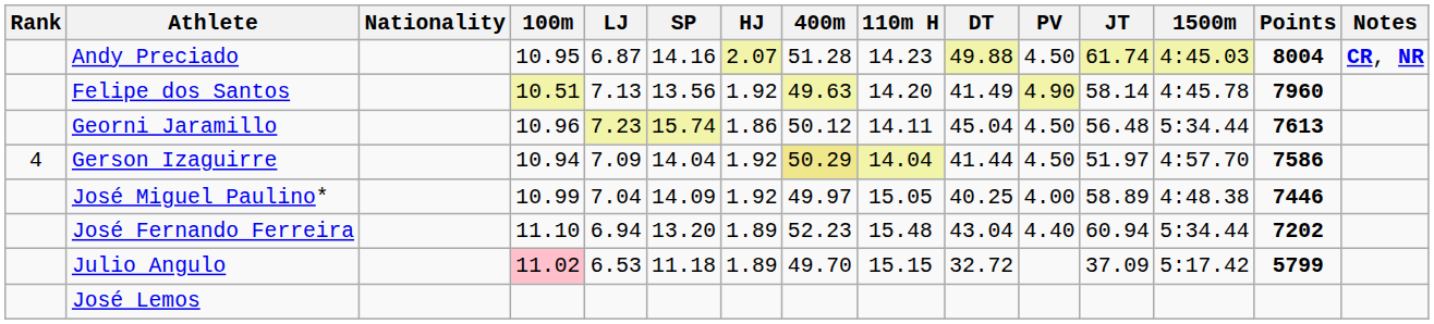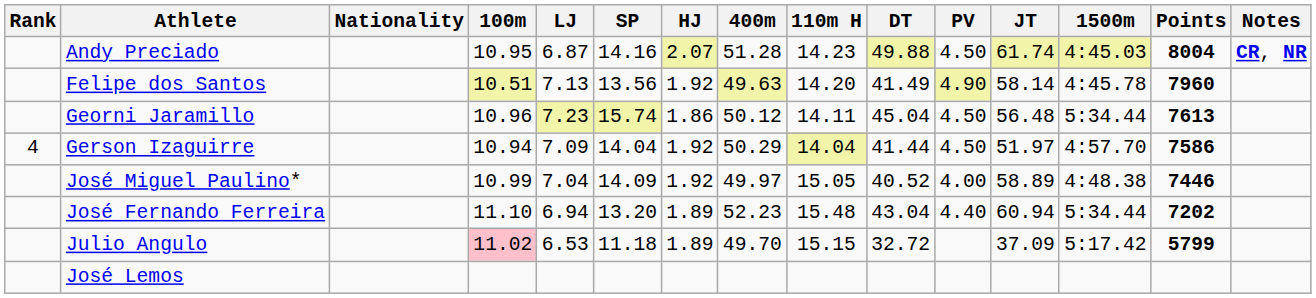 <table class="wikitable sortable" style=" text-align:center;">
 <tr>
 <th>Rank</th>
 <th>Athlete</th>
 <th>Nationality</th>
 <th>100m</th>
 <th>LJ</th>
 <th>SP</th>
 <th>HJ</th>
 <th>400m</th>
 <th>110m H</th>
 <th>DT</th>
 <th>PV</th>
 <th>JT</th>
 <th>1500m</th>
 <th>Points</th>
 <th>Notes</th>
 </tr>
 <tr>
 <td></td>
 <td align=left><a href='#'>Andy Preciado</a></td>
 <td align=left></td>
 <td>10.95</td>
 <td>6.87</td>
 <td>14.16</td>
 <td bgcolor=#F2F5A9>2.07</td>
 <td>51.28</td>
 <td>14.23</td>
 <td bgcolor=#F2F5A9>49.88</td>
 <td>4.50</td>
 <td bgcolor=#F2F5A9>61.74</td>
 <td bgcolor=#F2F5A9>4:45.03</td>
 <td><strong>8004</strong></td>
 <td><strong><a href='#'>CR</a></strong>, <strong><a href='#'>NR</a></strong></td>
 </tr>
 <tr>
 <td></td>
 <td align=left><a href='#'>Felipe dos Santos</a></td>
 <td align=left></td>
 <td bgcolor=#F2F5A9>10.51</td>
 <td>7.13</td>
 <td>13.56</td>
 <td>1.92</td>
 <td bgcolor=#F2F5A9>49.63</td>
 <td>14.20</td>
 <td>41.49</td>
 <td bgcolor=#F2F5A9>4.90</td>
 <td>58.14</td>
 <td>4:45.78</td>
 <td><strong>7960</strong></td>
 <td></td>
 </tr>
 <tr>
 <td></td>
 <td align=left><a href='#'>Georni Jaramillo</a></td>
 <td align=left></td>
 <td>10.96</td>
 <td bgcolor=#F2F5A9>7.23</td>
 <td bgcolor=#F2F5A9>15.74</td>
 <td>1.86</td>
 <td>50.12</td>
 <td>14.11</td>
 <td>45.04</td>
 <td>4.50</td>
 <td>56.48</td>
 <td>5:34.44</td>
 <td><strong>7613</strong></td>
 <td></td>
 </tr>
 <tr>
 <td>4</td>
 <td align=left><a href='#'>Gerson Izaguirre</a></td>
 <td align=left></td>
 <td>10.94</td>
 <td>7.09</td>
 <td>14.04</td>
 <td>1.92</td>
-<td style="background: khaki;">50.29</td>
+<td>50.29</td>
 <td bgcolor=#F2F5A9>14.04</td>
 <td>41.44</td>
 <td>4.50</td>
 <td>51.97</td>
 <td>4:57.70</td>
 <td><strong>7586</strong></td>
 <td></td>
 </tr>
 <tr>
 <td></td>
 <td align=left><a href='#'>José Miguel Paulino</a>*</td>
 <td align=left></td>
 <td>10.99</td>
 <td>7.04</td>
 <td>14.09</td>
 <td>1.92</td>
 <td>49.97</td>
 <td>15.05</td>
-<td>40.25</td>
+<td>40.52</td>
 <td>4.00</td>
 <td>58.89</td>
 <td>4:48.38</td>
 <td><strong>7446</strong></td>
 <td></td>
 </tr>
 <tr>
 <td></td>
 <td align=left><a href='#'>José Fernando Ferreira</a></td>
 <td align=left></td>
 <td>11.10</td>
 <td>6.94</td>
 <td>13.20</td>
 <td>1.89</td>
 <td>52.23</td>
 <td>15.48</td>
 <td>43.04</td>
 <td>4.40</td>
 <td>60.94</td>
 <td>5:34.44</td>
 <td><strong>7202</strong></td>
 <td></td>
 </tr>
 <tr>
 <td></td>
 <td align=left><a href='#'>Julio Angulo</a></td>
 <td align=left></td>
 <td style="background: pink;">11.02</td>
 <td>6.53</td>
 <td>11.18</td>
 <td>1.89</td>
 <td>49.70</td>
 <td>15.15</td>
 <td>32.72</td>
 <td></td>
 <td>37.09</td>
 <td>5:17.42</td>
 <td><strong>5799</strong></td>
 <td></td>
 </tr>
 <tr>
 <td></td>
 <td align=left><a href='#'>José Lemos</a></td>
 <td align=left></td>
 <td></td>
 <td></td>
 <td></td>
 <td></td>
 <td></td>
 <td></td>
 <td></td>
 <td></td>
 <td></td>
 <td></td>
 <td><strong></strong></td>
 <td></td>
 </tr>
 </table>
